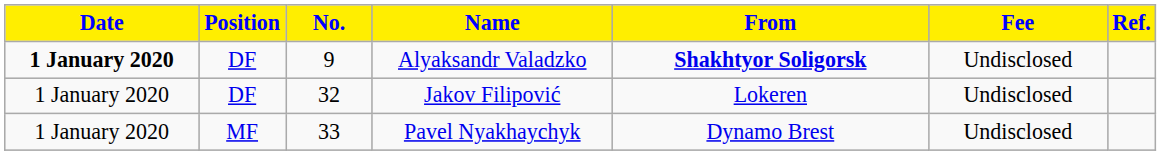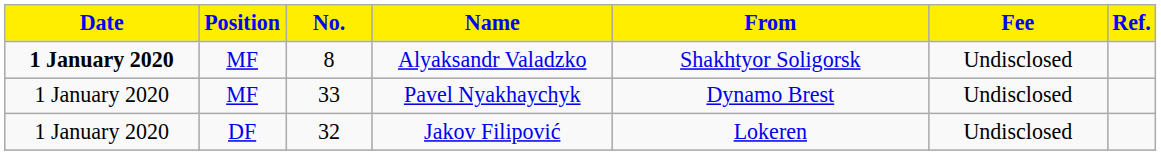 <table class="wikitable" style="text-align:center; font-size:90%; ">
 <tr>
 <th style="background:#FFEE00; color:#0000FF; width:120px;">Date</th>
 <th style="background:#FFEE00; color:#0000FF; width:50px;">Position</th>
 <th style="background:#FFEE00; color:#0000FF; width:50px;">No.</th>
 <th style="background:#FFEE00; color:#0000FF; width:150px;">Name</th>
 <th style="background:#FFEE00; color:#0000FF; width:200px;">From</th>
 <th style="background:#FFEE00; color:#0000FF; width:110px;">Fee</th>
 <th style="background:#FFEE00; color:#0000FF; width:25px;">Ref.</th>
 </tr>
 <tr>
 <td><strong>1 January 2020</strong></td>
-<td><a href='#'>DF</a></td>
-<td>9</td>
+<td><a href='#'>MF</a></td>
+<td>8</td>
 <td> <a href='#'>Alyaksandr Valadzko</a></td>
-<td><strong> <a href='#'>Shakhtyor Soligorsk</a></strong></td>
+<td> <a href='#'>Shakhtyor Soligorsk</a></td>
+<td>Undisclosed</td>
+<td></td>
+</tr>
+<tr>
+<td>1 January 2020</td>
+<td><a href='#'>MF</a></td>
+<td>33</td>
+<td> <a href='#'>Pavel Nyakhaychyk</a></td>
+<td> <a href='#'>Dynamo Brest</a></td>
 <td>Undisclosed</td>
 <td></td>
 </tr>
 <tr>
 <td>1 January 2020</td>
 <td><a href='#'>DF</a></td>
 <td>32</td>
 <td> <a href='#'>Jakov Filipović</a></td>
 <td> <a href='#'>Lokeren</a></td>
 <td>Undisclosed</td>
 <td></td>
 </tr>
-<tr>
-<td>1 January 2020</td>
-<td><a href='#'>MF</a></td>
-<td>33</td>
-<td> <a href='#'>Pavel Nyakhaychyk</a></td>
-<td> <a href='#'>Dynamo Brest</a></td>
-<td>Undisclosed</td>
-<td></td>
-</tr>
 </table>
